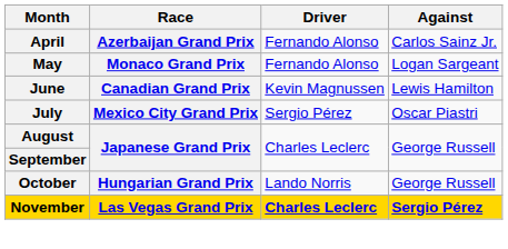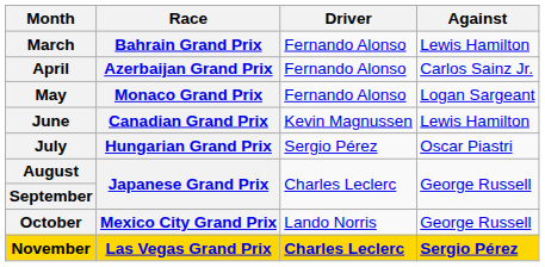 <table class="wikitable sortable plainrowheaders" style="text-align:left; font-size:90%;">
 <tr>
 <th>Month</th>
 <th>Race</th>
 <th>Driver</th>
 <th>Against</th>
+</tr>
+<tr>
+<th scope="row">March</th>
+<th scope="row"> <a href='#'>Bahrain Grand Prix</a></th>
+<td> <a href='#'>Fernando Alonso</a></td>
+<td> <a href='#'>Lewis Hamilton</a></td>
 </tr>
 <tr>
 <th scope="row">April</th>
 <th scope="row"> <a href='#'>Azerbaijan Grand Prix</a></th>
 <td> <a href='#'>Fernando Alonso</a></td>
 <td> <a href='#'>Carlos Sainz Jr.</a></td>
 </tr>
 <tr>
 <th scope="row">May</th>
 <th scope="row"> <a href='#'>Monaco Grand Prix</a></th>
 <td> <a href='#'>Fernando Alonso</a></td>
 <td> <a href='#'>Logan Sargeant</a></td>
 </tr>
 <tr>
 <th scope="row">June</th>
 <th scope="row"> <a href='#'>Canadian Grand Prix</a></th>
 <td> <a href='#'>Kevin Magnussen</a></td>
 <td> <a href='#'>Lewis Hamilton</a></td>
 </tr>
 <tr>
 <th scope="row">July</th>
-<th scope="row"> <a href='#'>Mexico City Grand Prix</a></th>
+<th scope="row"> <a href='#'>Hungarian Grand Prix</a></th>
 <td> <a href='#'>Sergio Pérez</a></td>
 <td> <a href='#'>Oscar Piastri</a></td>
 </tr>
 <tr>
 <th scope="row">August</th>
 <th scope="row" rowspan="2"> <a href='#'>Japanese Grand Prix</a></th>
 <td rowspan="2"> <a href='#'>Charles Leclerc</a></td>
 <td rowspan="2"> <a href='#'>George Russell</a></td>
 </tr>
 <tr>
 <th scope="row">September</th>
 </tr>
 <tr>
 <th scope="row">October</th>
-<th scope="row"> <a href='#'>Hungarian Grand Prix</a></th>
+<th scope="row"> <a href='#'>Mexico City Grand Prix</a></th>
 <td> <a href='#'>Lando Norris</a></td>
 <td> <a href='#'>George Russell</a></td>
 </tr>
 <tr style="font-weight:bold; background:gold;">
 <th scope="row" style="text-align:center; font-weight:bold; background:gold;">November</th>
 <th scope="row" style="text-align:center; font-weight:bold; background:gold;"> <a href='#'>Las Vegas Grand Prix</a></th>
 <td> <a href='#'>Charles Leclerc</a></td>
 <td> <a href='#'>Sergio Pérez</a></td>
 </tr>
 </table>
